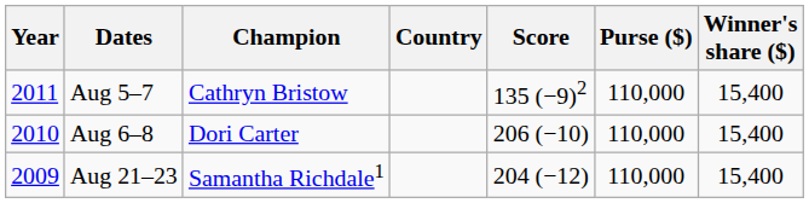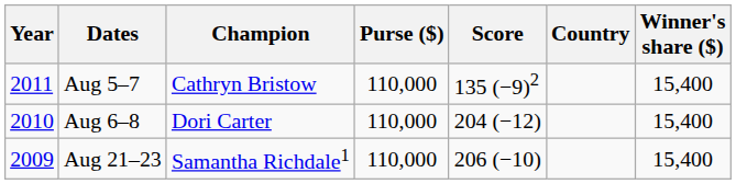 <table class="wikitable">
 <tr>
 <th>Year</th>
 <th>Dates</th>
 <th>Champion</th>
+<th>Purse ($)</th>
+<th>Score</th>
 <th>Country</th>
-<th>Score</th>
-<th>Purse ($)</th>
 <th>Winner's<br>share ($)</th>
 </tr>
 <tr>
 <td><a href='#'>2011</a></td>
 <td>Aug 5–7</td>
 <td><a href='#'>Cathryn Bristow</a></td>
+<td align=center>110,000</td>
+<td>135 (−9)<sup>2</sup></td>
 <td></td>
-<td>135 (−9)<sup>2</sup></td>
-<td align=center>110,000</td>
 <td align=center>15,400</td>
 </tr>
 <tr>
 <td><a href='#'>2010</a></td>
 <td>Aug 6–8</td>
 <td><a href='#'>Dori Carter</a></td>
+<td align=center>110,000</td>
+<td>204 (−12)</td>
 <td></td>
-<td>206 (−10)</td>
-<td align=center>110,000</td>
 <td align=center>15,400</td>
 </tr>
 <tr>
 <td><a href='#'>2009</a></td>
 <td>Aug 21–23</td>
 <td><a href='#'>Samantha Richdale</a><sup>1</sup></td>
+<td align=center>110,000</td>
+<td>206 (−10)</td>
 <td></td>
-<td>204 (−12)</td>
-<td align=center>110,000</td>
 <td align=center>15,400</td>
 </tr>
 </table>
